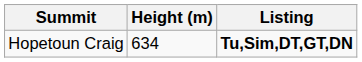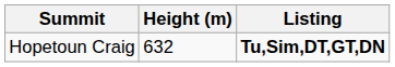 <table class="wikitable sortable">
 <tr>
 <th>Summit</th>
 <th>Height (m)</th>
 <th>Listing</th>
 </tr>
 <tr>
 <td>Hopetoun Craig</td>
-<td>634</td>
+<td>632</td>
 <td><strong>Tu,Sim,DT,GT,DN</strong></td>
 </tr>
 </table>
